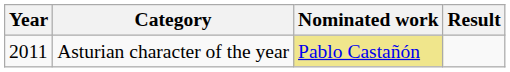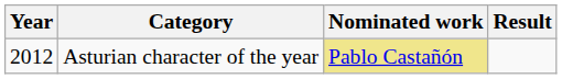 <table class="wikitable">
 <tr>
 <th><strong>Year</strong></th>
 <th><strong>Category</strong></th>
 <th><strong>Nominated work</strong></th>
 <th><strong>Result</strong></th>
 </tr>
 <tr>
-<td>2011</td>
+<td>2012</td>
 <td>Asturian character of the year</td>
 <td style="background: khaki;"><a href='#'>Pablo Castañón</a></td>
 <td></td>
 </tr>
 </table>
